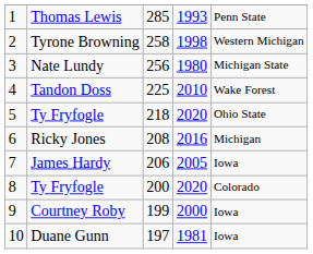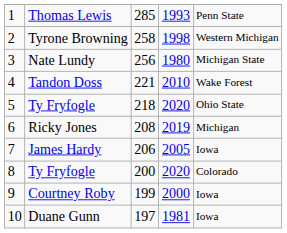 <table class="wikitable">
 <tr>
 </tr>
 <tr>
 <td>1</td>
 <td><a href='#'>Thomas Lewis</a></td>
 <td>285</td>
 <td><a href='#'>1993</a></td>
 <td style="font-size:80%;">Penn State</td>
 </tr>
 <tr>
 <td>2</td>
 <td>Tyrone Browning</td>
 <td>258</td>
 <td><a href='#'>1998</a></td>
 <td style="font-size:80%;">Western Michigan</td>
 </tr>
 <tr>
 <td>3</td>
 <td>Nate Lundy</td>
 <td>256</td>
 <td><a href='#'>1980</a></td>
 <td style="font-size:80%;">Michigan State</td>
 </tr>
 <tr>
 <td>4</td>
 <td><a href='#'>Tandon Doss</a></td>
-<td>225</td>
+<td>221</td>
 <td><a href='#'>2010</a></td>
 <td style="font-size:80%;">Wake Forest</td>
 </tr>
 <tr>
 <td>5</td>
 <td><a href='#'>Ty Fryfogle</a></td>
 <td>218</td>
 <td><a href='#'>2020</a></td>
 <td style="font-size:80%;">Ohio State</td>
 </tr>
 <tr>
 <td>6</td>
 <td>Ricky Jones</td>
 <td>208</td>
-<td><a href='#'>2016</a></td>
+<td><a href='#'>2019</a></td>
 <td style="font-size:80%;">Michigan</td>
 </tr>
 <tr>
 <td>7</td>
 <td><a href='#'>James Hardy</a></td>
 <td>206</td>
 <td><a href='#'>2005</a></td>
 <td style="font-size:80%;">Iowa</td>
 </tr>
 <tr>
 <td>8</td>
 <td><a href='#'>Ty Fryfogle</a></td>
 <td>200</td>
 <td><a href='#'>2020</a></td>
 <td style="font-size:80%;">Colorado</td>
 </tr>
 <tr>
 <td>9</td>
 <td><a href='#'>Courtney Roby</a></td>
 <td>199</td>
 <td><a href='#'>2000</a></td>
 <td style="font-size:80%;">Iowa</td>
 </tr>
 <tr>
 <td>10</td>
 <td>Duane Gunn</td>
 <td>197</td>
 <td><a href='#'>1981</a></td>
 <td style="font-size:80%;">Iowa</td>
 </tr>
 </table>
